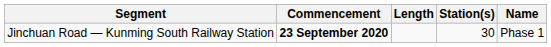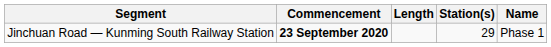 <table class="wikitable" style="border-collapse: collapse; text-align: right;">
 <tr>
 <th>Segment</th>
 <th>Commencement</th>
 <th>Length</th>
 <th>Station(s)</th>
 <th>Name</th>
 </tr>
 <tr>
 <td style="text-align: left;">Jinchuan Road — Kunming South Railway Station</td>
 <td><strong>23 September 2020</strong></td>
 <td></td>
-<td>30</td>
+<td>29</td>
 <td style="text-align: left;">Phase 1</td>
 </tr>
 </table>
